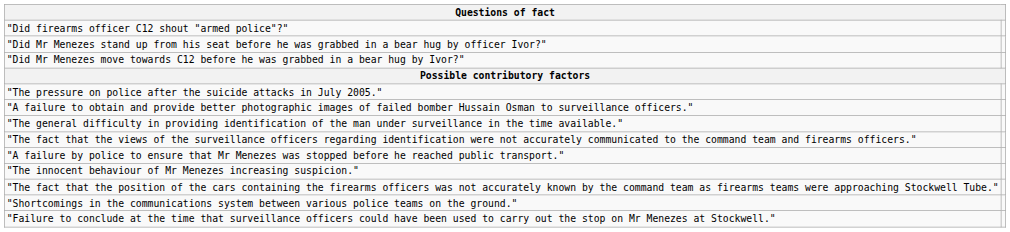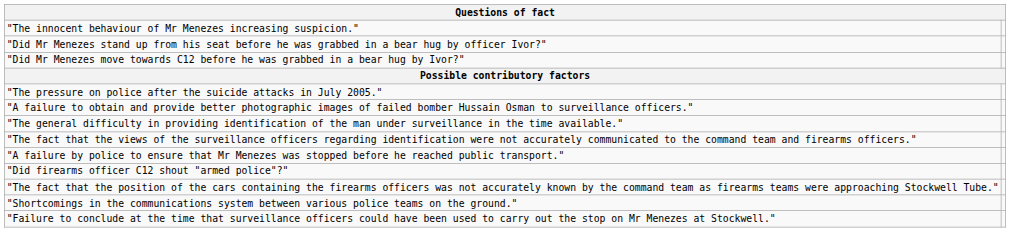 <table class="wikitable">
 <tr>
 <th colspan=2>Questions of fact</th>
 </tr>
 <tr>
-<td>"Did firearms officer C12 shout "armed police"?"</td>
+<td>"The innocent behaviour of Mr Menezes increasing suspicion."</td>
 <td></td>
 </tr>
 <tr>
 <td>"Did Mr Menezes stand up from his seat before he was grabbed in a bear hug by officer Ivor?"</td>
 <td></td>
 </tr>
 <tr>
 <td>"Did Mr Menezes move towards C12 before he was grabbed in a bear hug by Ivor?"</td>
 <td></td>
 </tr>
 <tr>
 <th colspan=2>Possible contributory factors</th>
 </tr>
 <tr>
 <td>"The pressure on police after the suicide attacks in July 2005."</td>
 <td></td>
 </tr>
 <tr>
 <td>"A failure to obtain and provide better photographic images of failed bomber Hussain Osman to surveillance officers."</td>
 <td></td>
 </tr>
 <tr>
 <td>"The general difficulty in providing identification of the man under surveillance in the time available."</td>
 <td></td>
 </tr>
 <tr>
 <td>"The fact that the views of the surveillance officers regarding identification were not accurately communicated to the command team and firearms officers."</td>
 <td></td>
 </tr>
 <tr>
 <td>"A failure by police to ensure that Mr Menezes was stopped before he reached public transport."</td>
 <td></td>
 </tr>
 <tr>
-<td>"The innocent behaviour of Mr Menezes increasing suspicion."</td>
+<td>"Did firearms officer C12 shout "armed police"?"</td>
 <td></td>
 </tr>
 <tr>
 <td>"The fact that the position of the cars containing the firearms officers was not accurately known by the command team as firearms teams were approaching Stockwell Tube."</td>
 <td></td>
 </tr>
 <tr>
 <td>"Shortcomings in the communications system between various police teams on the ground."</td>
 <td></td>
 </tr>
 <tr>
 <td>"Failure to conclude at the time that surveillance officers could have been used to carry out the stop on Mr Menezes at Stockwell."</td>
 <td></td>
 </tr>
 </table>
